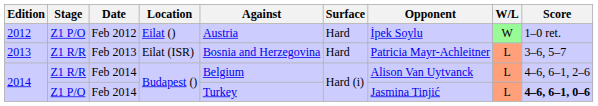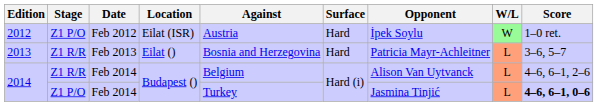 <table class=wikitable style=font-size:97%>
 <tr>
 <th>Edition</th>
 <th>Stage</th>
 <th>Date</th>
 <th>Location</th>
 <th>Against</th>
 <th>Surface</th>
 <th>Opponent</th>
 <th>W/L</th>
 <th class="unsortable">Score</th>
 </tr>
 <tr style="background:#ccf;">
 <td rowspan="1"><a href='#'>2012</a></td>
 <td rowspan="1"><a href='#'>Z1 P/O</a></td>
 <td>Feb 2012</td>
-<td rowspan="1"><a href='#'>Eilat</a> ()</td>
+<td rowspan="1">Eilat (ISR)</td>
 <td> <a href='#'>Austria</a></td>
 <td rowspan="1">Hard</td>
 <td><a href='#'>İpek Soylu</a></td>
 <td style="text-align:center; background:#98fb98;">W</td>
 <td>1–0 ret.</td>
 </tr>
 <tr style="background:#ccf;">
 <td rowspan="1"><a href='#'>2013</a></td>
 <td rowspan="1"><a href='#'>Z1 R/R</a></td>
 <td>Feb 2013</td>
-<td rowspan="1">Eilat (ISR)</td>
+<td rowspan="1"><a href='#'>Eilat</a> ()</td>
 <td> <a href='#'>Bosnia and Herzegovina</a></td>
 <td rowspan="1">Hard</td>
 <td><a href='#'>Patricia Mayr-Achleitner</a></td>
 <td style="text-align:center; background:#ffa07a;">L</td>
 <td>3–6, 5–7</td>
 </tr>
 <tr style="background:#ccf;">
 <td rowspan="2"><a href='#'>2014</a></td>
 <td rowspan="1"><a href='#'>Z1 R/R</a></td>
 <td>Feb 2014</td>
 <td rowspan="2"><a href='#'>Budapest</a> ()</td>
 <td> <a href='#'>Belgium</a></td>
 <td rowspan="2">Hard (i)</td>
 <td><a href='#'>Alison Van Uytvanck</a></td>
 <td style="text-align:center; background:#ffa07a;">L</td>
 <td>4–6, 6–1, 2–6</td>
 </tr>
 <tr style="background:#ccf;">
 <td rowspan="1"><a href='#'>Z1 P/O</a></td>
 <td>Feb 2014</td>
 <td> <a href='#'>Turkey</a></td>
 <td><a href='#'>Jasmina Tinjić</a></td>
 <td style="text-align:center; background:#ffa07a;">L</td>
 <td><strong>4–6, 6–1, 0–6</strong></td>
 </tr>
 </table>
